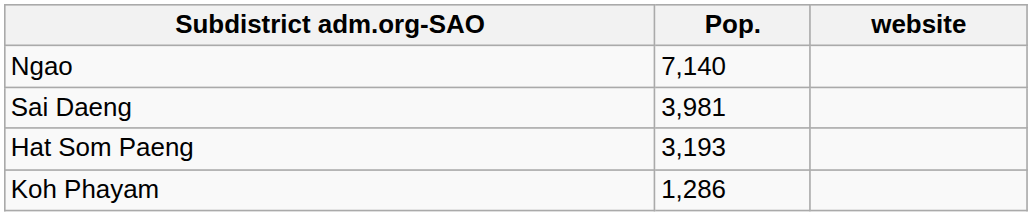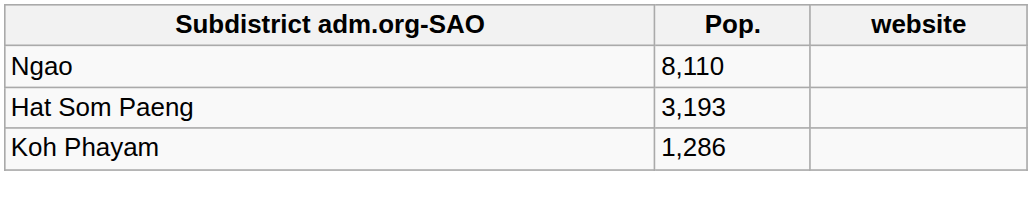 <table class="wikitable" style="width:50%;">
 <tr>
 <th>Subdistrict adm.org-SAO</th>
 <th>Pop.</th>
 <th>website</th>
 </tr>
 <tr>
 <td>Ngao</td>
-<td>7,140</td>
-<td></td>
-</tr>
-<tr>
-<td>Sai Daeng</td>
-<td>3,981</td>
+<td>8,110</td>
 <td></td>
 </tr>
 <tr>
 <td>Hat Som Paeng</td>
 <td>3,193</td>
 <td></td>
 </tr>
 <tr>
 <td>Koh Phayam</td>
 <td>1,286</td>
 <td></td>
 </tr>
 </table>
